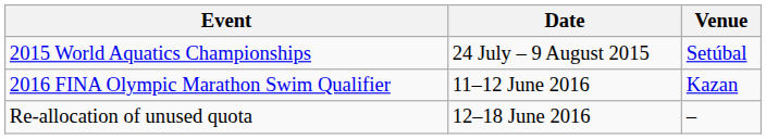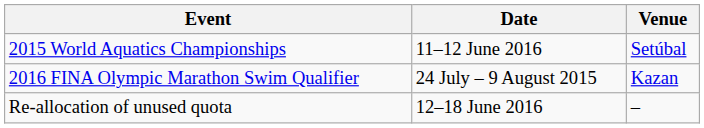 <table class="wikitable" width=600>
 <tr>
 <th>Event</th>
 <th>Date</th>
 <th>Venue</th>
 </tr>
 <tr>
 <td><a href='#'>2015 World Aquatics Championships</a></td>
-<td>24 July – 9 August 2015</td>
+<td>11–12 June 2016</td>
 <td> <a href='#'>Setúbal</a></td>
 </tr>
 <tr>
 <td><a href='#'>2016 FINA Olympic Marathon Swim Qualifier</a></td>
-<td>11–12 June 2016</td>
+<td>24 July – 9 August 2015</td>
 <td> <a href='#'>Kazan</a></td>
 </tr>
 <tr>
 <td>Re-allocation of unused quota</td>
 <td>12–18 June 2016</td>
 <td>–</td>
 </tr>
 </table>
